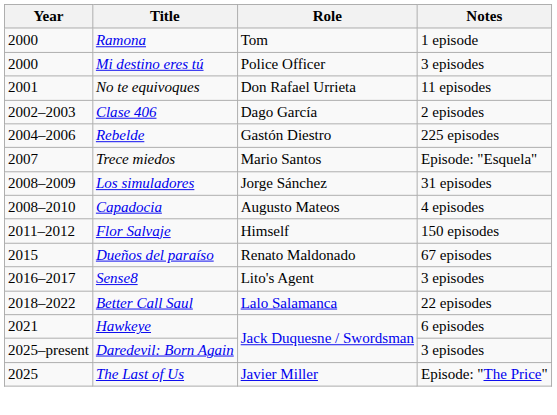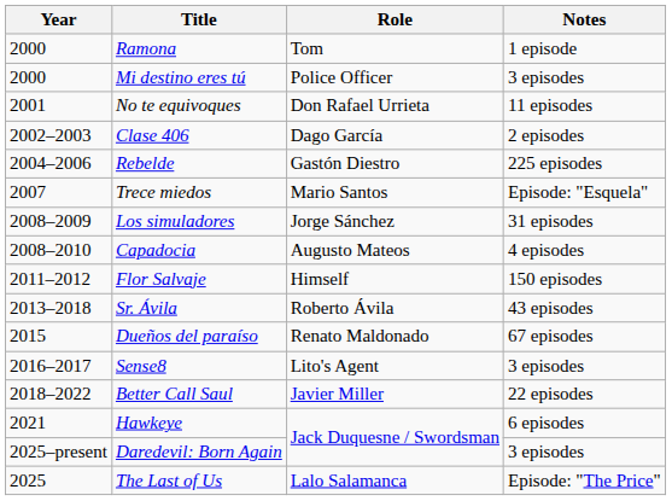 <table class="wikitable sortable">
 <tr>
 <th>Year</th>
 <th>Title</th>
 <th>Role</th>
 <th>Notes</th>
 </tr>
 <tr>
 <td>2000</td>
 <td><em><a href='#'>Ramona</a></em></td>
 <td>Tom</td>
 <td>1 episode</td>
 </tr>
 <tr>
 <td>2000</td>
 <td><em><a href='#'>Mi destino eres tú</a></em></td>
 <td>Police Officer</td>
 <td>3 episodes</td>
 </tr>
 <tr>
 <td>2001</td>
 <td><em>No te equivoques</em></td>
 <td>Don Rafael Urrieta</td>
 <td>11 episodes</td>
 </tr>
 <tr>
 <td>2002<em>–</em>2003</td>
 <td><em><a href='#'>Clase 406</a></em></td>
 <td>Dago García</td>
 <td>2 episodes</td>
 </tr>
 <tr>
 <td>2004<em>–</em>2006</td>
 <td><em><a href='#'>Rebelde</a></em></td>
 <td>Gastón Diestro</td>
 <td>225 episodes</td>
 </tr>
 <tr>
 <td>2007</td>
 <td><em>Trece miedos</em></td>
 <td>Mario Santos</td>
 <td>Episode: "Esquela"</td>
 </tr>
 <tr>
 <td>2008<em>–</em>2009</td>
 <td><em><a href='#'>Los simuladores</a></em></td>
 <td>Jorge Sánchez</td>
 <td>31 episodes</td>
 </tr>
 <tr>
 <td>2008<em>–</em>2010</td>
 <td><em><a href='#'>Capadocia</a></em></td>
 <td>Augusto Mateos</td>
 <td>4 episodes</td>
 </tr>
 <tr>
 <td>2011<em>–</em>2012</td>
 <td><em><a href='#'>Flor Salvaje</a></em></td>
 <td>Himself</td>
 <td>150 episodes</td>
 </tr>
 <tr>
+<td>2013<em>–</em>2018</td>
+<td><em><a href='#'>Sr. Ávila</a></em></td>
+<td>Roberto Ávila</td>
+<td>43 episodes</td>
+</tr>
+<tr>
 <td>2015</td>
 <td><em><a href='#'>Dueños del paraíso</a></em></td>
 <td>Renato Maldonado</td>
 <td>67 episodes</td>
 </tr>
 <tr>
 <td>2016<em>–</em>2017</td>
 <td><em><a href='#'>Sense8</a></em></td>
 <td>Lito's Agent</td>
 <td>3 episodes</td>
 </tr>
 <tr>
 <td>2018<em>–</em>2022</td>
 <td><em><a href='#'>Better Call Saul</a></em></td>
-<td><a href='#'>Lalo Salamanca</a></td>
+<td><a href='#'>Javier Miller</a></td>
 <td>22 episodes</td>
 </tr>
 <tr>
 <td>2021</td>
 <td><em><a href='#'>Hawkeye</a></em></td>
 <td rowspan="2"><a href='#'>Jack Duquesne / Swordsman</a></td>
 <td>6 episodes</td>
 </tr>
 <tr>
 <td>2025<em>–</em>present</td>
 <td><em><a href='#'>Daredevil: Born Again</a></em></td>
 <td>3 episodes</td>
 </tr>
 <tr>
 <td>2025</td>
 <td><a href='#'><em>The Last of Us</em></a></td>
-<td><a href='#'>Javier Miller</a></td>
+<td><a href='#'>Lalo Salamanca</a></td>
 <td>Episode: "<a href='#'>The Price</a>"</td>
 </tr>
 </table>
